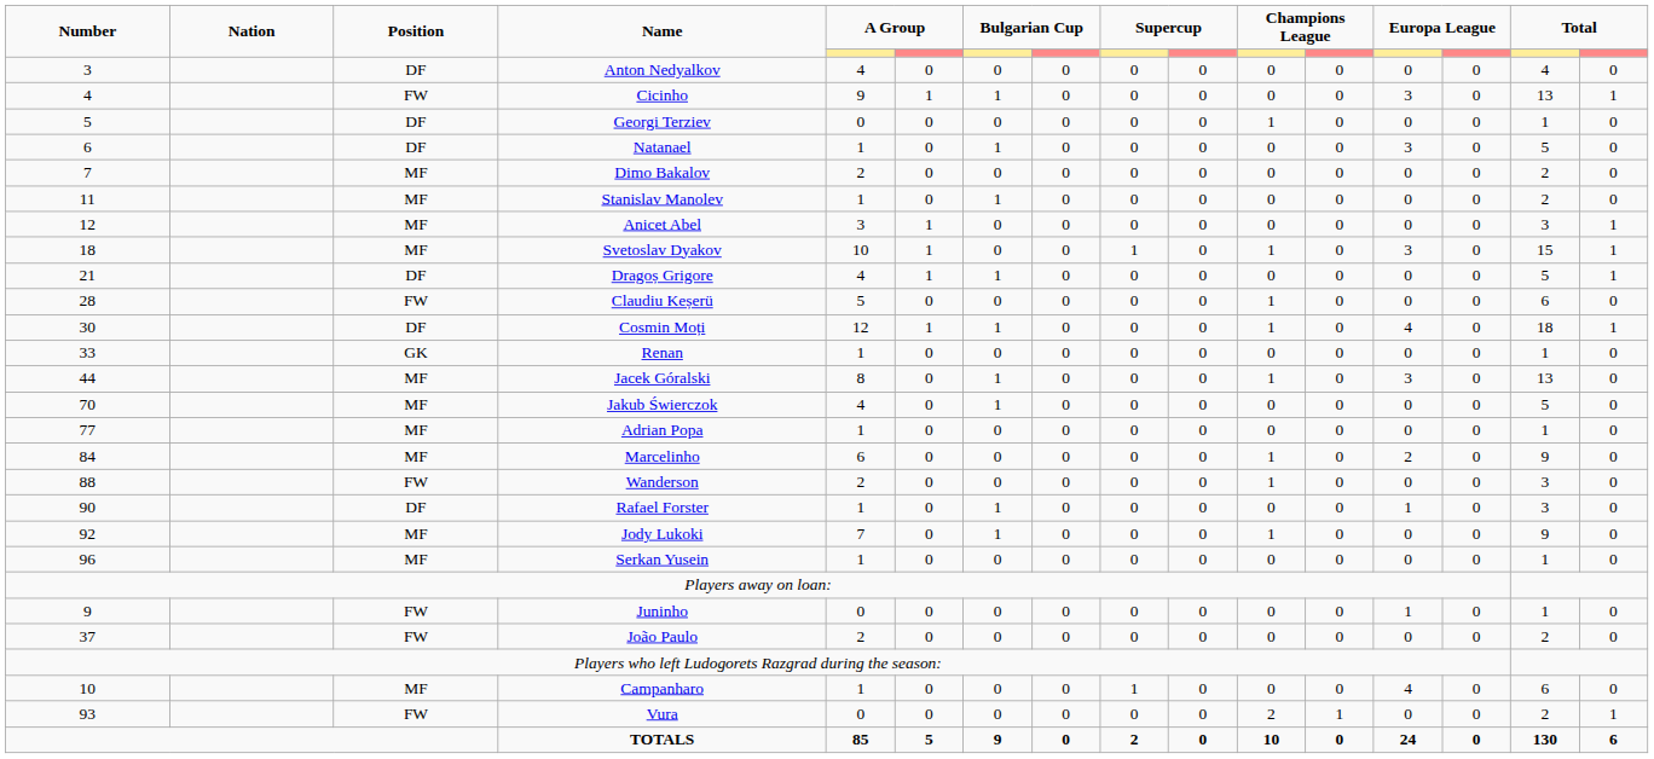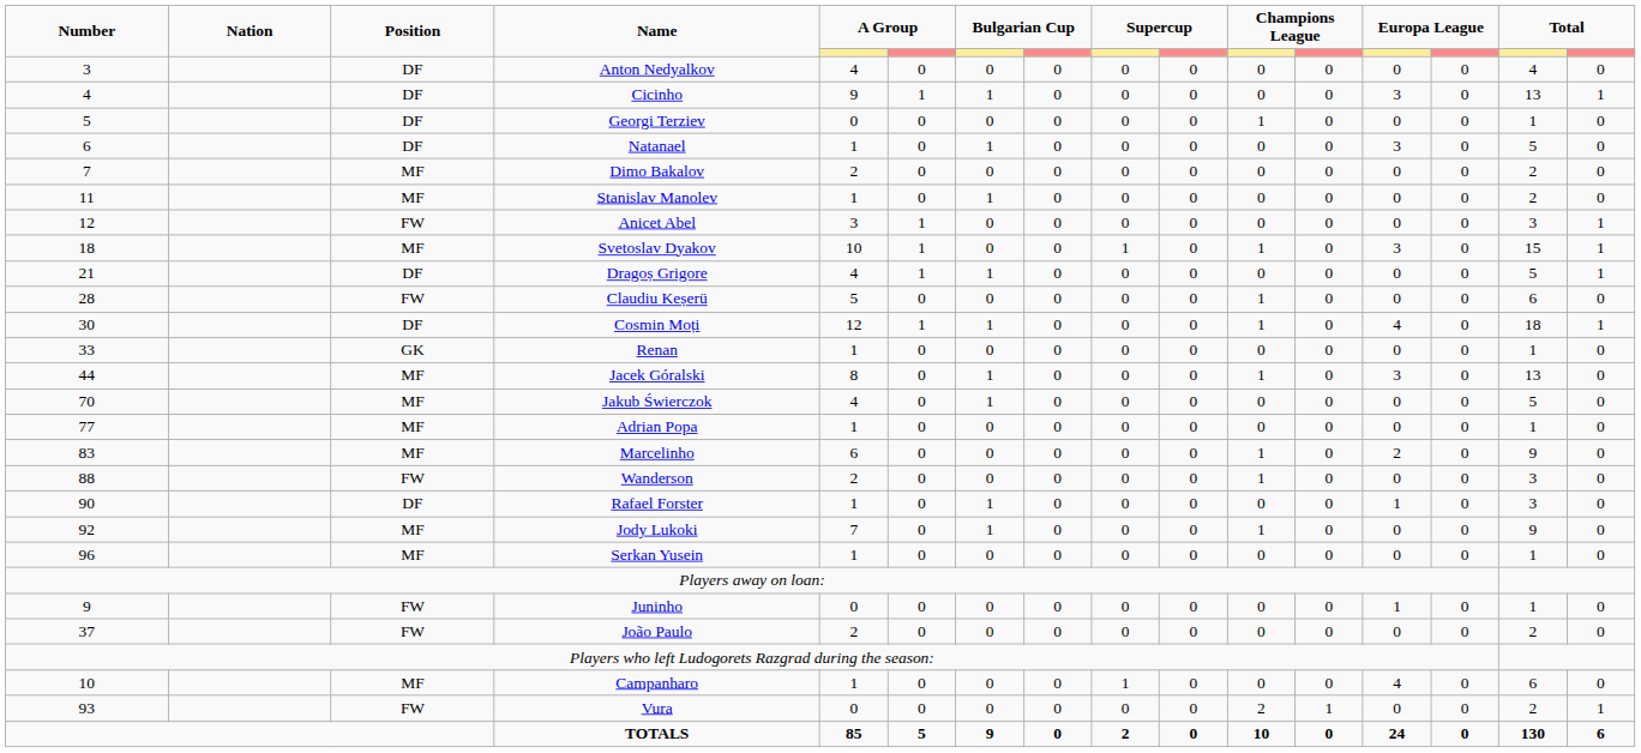 <table class="wikitable" style="font-size: 100%; text-align: center;">
 <tr>
 <td rowspan="2" width="10%" align="center"><strong>Number</strong></td>
 <td rowspan="2" width="10%" align="center"><strong>Nation</strong></td>
 <td rowspan="2" width="10%" align="center"><strong>Position</strong></td>
 <td rowspan="2" width="20%" align="center"><strong>Name</strong></td>
 <td colspan="2" align="center"><strong>A Group</strong></td>
 <td colspan="2" align="center"><strong>Bulgarian Cup</strong></td>
 <td colspan="2" align="center"><strong>Supercup</strong></td>
 <td colspan="2" align="center"><strong>Champions League</strong></td>
 <td colspan="2" align="center"><strong>Europa League</strong></td>
 <td colspan="2" align="center"><strong>Total</strong></td>
 </tr>
 <tr>
 <th width=60 style="background: #FFEE99"></th>
 <th width=60 style="background: #FF8888"></th>
 <th width=60 style="background: #FFEE99"></th>
 <th width=60 style="background: #FF8888"></th>
 <th width=60 style="background: #FFEE99"></th>
 <th width=60 style="background: #FF8888"></th>
 <th width=60 style="background: #FFEE99"></th>
 <th width=60 style="background: #FF8888"></th>
 <th width=60 style="background: #FFEE99"></th>
 <th width=60 style="background: #FF8888"></th>
 <th width=60 style="background: #FFEE99"></th>
 <th width=60 style="background: #FF8888"></th>
 </tr>
 <tr>
 <td>3</td>
 <td></td>
 <td>DF</td>
 <td><a href='#'>Anton Nedyalkov</a></td>
 <td>4</td>
 <td>0</td>
 <td>0</td>
 <td>0</td>
 <td>0</td>
 <td>0</td>
 <td>0</td>
 <td>0</td>
 <td>0</td>
 <td>0</td>
 <td>4</td>
 <td>0</td>
 </tr>
 <tr>
 <td>4</td>
 <td></td>
-<td>FW</td>
+<td>DF</td>
 <td><a href='#'>Cicinho</a></td>
 <td>9</td>
 <td>1</td>
 <td>1</td>
 <td>0</td>
 <td>0</td>
 <td>0</td>
 <td>0</td>
 <td>0</td>
 <td>3</td>
 <td>0</td>
 <td>13</td>
 <td>1</td>
 </tr>
 <tr>
 <td>5</td>
 <td></td>
 <td>DF</td>
 <td><a href='#'>Georgi Terziev</a></td>
 <td>0</td>
 <td>0</td>
 <td>0</td>
 <td>0</td>
 <td>0</td>
 <td>0</td>
 <td>1</td>
 <td>0</td>
 <td>0</td>
 <td>0</td>
 <td>1</td>
 <td>0</td>
 </tr>
 <tr>
 <td>6</td>
 <td></td>
 <td>DF</td>
 <td><a href='#'>Natanael</a></td>
 <td>1</td>
 <td>0</td>
 <td>1</td>
 <td>0</td>
 <td>0</td>
 <td>0</td>
 <td>0</td>
 <td>0</td>
 <td>3</td>
 <td>0</td>
 <td>5</td>
 <td>0</td>
 </tr>
 <tr>
 <td>7</td>
 <td></td>
 <td>MF</td>
 <td><a href='#'>Dimo Bakalov</a></td>
 <td>2</td>
 <td>0</td>
 <td>0</td>
 <td>0</td>
 <td>0</td>
 <td>0</td>
 <td>0</td>
 <td>0</td>
 <td>0</td>
 <td>0</td>
 <td>2</td>
 <td>0</td>
 </tr>
 <tr>
 <td>11</td>
 <td></td>
 <td>MF</td>
 <td><a href='#'>Stanislav Manolev</a></td>
 <td>1</td>
 <td>0</td>
 <td>1</td>
 <td>0</td>
 <td>0</td>
 <td>0</td>
 <td>0</td>
 <td>0</td>
 <td>0</td>
 <td>0</td>
 <td>2</td>
 <td>0</td>
 </tr>
 <tr>
 <td>12</td>
 <td></td>
-<td>MF</td>
+<td>FW</td>
 <td><a href='#'>Anicet Abel</a></td>
 <td>3</td>
 <td>1</td>
 <td>0</td>
 <td>0</td>
 <td>0</td>
 <td>0</td>
 <td>0</td>
 <td>0</td>
 <td>0</td>
 <td>0</td>
 <td>3</td>
 <td>1</td>
 </tr>
 <tr>
 <td>18</td>
 <td></td>
 <td>MF</td>
 <td><a href='#'>Svetoslav Dyakov</a></td>
 <td>10</td>
 <td>1</td>
 <td>0</td>
 <td>0</td>
 <td>1</td>
 <td>0</td>
 <td>1</td>
 <td>0</td>
 <td>3</td>
 <td>0</td>
 <td>15</td>
 <td>1</td>
 </tr>
 <tr>
 <td>21</td>
 <td></td>
 <td>DF</td>
 <td><a href='#'>Dragoș Grigore</a></td>
 <td>4</td>
 <td>1</td>
 <td>1</td>
 <td>0</td>
 <td>0</td>
 <td>0</td>
 <td>0</td>
 <td>0</td>
 <td>0</td>
 <td>0</td>
 <td>5</td>
 <td>1</td>
 </tr>
 <tr>
 <td>28</td>
 <td></td>
 <td>FW</td>
 <td><a href='#'>Claudiu Keșerü</a></td>
 <td>5</td>
 <td>0</td>
 <td>0</td>
 <td>0</td>
 <td>0</td>
 <td>0</td>
 <td>1</td>
 <td>0</td>
 <td>0</td>
 <td>0</td>
 <td>6</td>
 <td>0</td>
 </tr>
 <tr>
 <td>30</td>
 <td></td>
 <td>DF</td>
 <td><a href='#'>Cosmin Moți</a></td>
 <td>12</td>
 <td>1</td>
 <td>1</td>
 <td>0</td>
 <td>0</td>
 <td>0</td>
 <td>1</td>
 <td>0</td>
 <td>4</td>
 <td>0</td>
 <td>18</td>
 <td>1</td>
 </tr>
 <tr>
 <td>33</td>
 <td></td>
 <td>GK</td>
 <td><a href='#'>Renan</a></td>
 <td>1</td>
 <td>0</td>
 <td>0</td>
 <td>0</td>
 <td>0</td>
 <td>0</td>
 <td>0</td>
 <td>0</td>
 <td>0</td>
 <td>0</td>
 <td>1</td>
 <td>0</td>
 </tr>
 <tr>
 <td>44</td>
 <td></td>
 <td>MF</td>
 <td><a href='#'>Jacek Góralski</a></td>
 <td>8</td>
 <td>0</td>
 <td>1</td>
 <td>0</td>
 <td>0</td>
 <td>0</td>
 <td>1</td>
 <td>0</td>
 <td>3</td>
 <td>0</td>
 <td>13</td>
 <td>0</td>
 </tr>
 <tr>
 <td>70</td>
 <td></td>
 <td>MF</td>
 <td><a href='#'>Jakub Świerczok</a></td>
 <td>4</td>
 <td>0</td>
 <td>1</td>
 <td>0</td>
 <td>0</td>
 <td>0</td>
 <td>0</td>
 <td>0</td>
 <td>0</td>
 <td>0</td>
 <td>5</td>
 <td>0</td>
 </tr>
 <tr>
 <td>77</td>
 <td></td>
 <td>MF</td>
 <td><a href='#'>Adrian Popa</a></td>
 <td>1</td>
 <td>0</td>
 <td>0</td>
 <td>0</td>
 <td>0</td>
 <td>0</td>
 <td>0</td>
 <td>0</td>
 <td>0</td>
 <td>0</td>
 <td>1</td>
 <td>0</td>
 </tr>
 <tr>
-<td>84</td>
+<td>83</td>
 <td></td>
 <td>MF</td>
 <td><a href='#'>Marcelinho</a></td>
 <td>6</td>
 <td>0</td>
 <td>0</td>
 <td>0</td>
 <td>0</td>
 <td>0</td>
 <td>1</td>
 <td>0</td>
 <td>2</td>
 <td>0</td>
 <td>9</td>
 <td>0</td>
 </tr>
 <tr>
 <td>88</td>
 <td></td>
 <td>FW</td>
 <td><a href='#'>Wanderson</a></td>
 <td>2</td>
 <td>0</td>
 <td>0</td>
 <td>0</td>
 <td>0</td>
 <td>0</td>
 <td>1</td>
 <td>0</td>
 <td>0</td>
 <td>0</td>
 <td>3</td>
 <td>0</td>
 </tr>
 <tr>
 <td>90</td>
 <td></td>
 <td>DF</td>
 <td><a href='#'>Rafael Forster</a></td>
 <td>1</td>
 <td>0</td>
 <td>1</td>
 <td>0</td>
 <td>0</td>
 <td>0</td>
 <td>0</td>
 <td>0</td>
 <td>1</td>
 <td>0</td>
 <td>3</td>
 <td>0</td>
 </tr>
 <tr>
 <td>92</td>
 <td></td>
 <td>MF</td>
 <td><a href='#'>Jody Lukoki</a></td>
 <td>7</td>
 <td>0</td>
 <td>1</td>
 <td>0</td>
 <td>0</td>
 <td>0</td>
 <td>1</td>
 <td>0</td>
 <td>0</td>
 <td>0</td>
 <td>9</td>
 <td>0</td>
 </tr>
 <tr>
 <td>96</td>
 <td></td>
 <td>MF</td>
 <td><a href='#'>Serkan Yusein</a></td>
 <td>1</td>
 <td>0</td>
 <td>0</td>
 <td>0</td>
 <td>0</td>
 <td>0</td>
 <td>0</td>
 <td>0</td>
 <td>0</td>
 <td>0</td>
 <td>1</td>
 <td>0</td>
 </tr>
 <tr>
 <td colspan="14"><em>Players away on loan:</em></td>
 </tr>
 <tr>
 <td>9</td>
 <td></td>
 <td>FW</td>
 <td><a href='#'>Juninho</a></td>
 <td>0</td>
 <td>0</td>
 <td>0</td>
 <td>0</td>
 <td>0</td>
 <td>0</td>
 <td>0</td>
 <td>0</td>
 <td>1</td>
 <td>0</td>
 <td>1</td>
 <td>0</td>
 </tr>
 <tr>
 <td>37</td>
 <td></td>
 <td>FW</td>
 <td><a href='#'>João Paulo</a></td>
 <td>2</td>
 <td>0</td>
 <td>0</td>
 <td>0</td>
 <td>0</td>
 <td>0</td>
 <td>0</td>
 <td>0</td>
 <td>0</td>
 <td>0</td>
 <td>2</td>
 <td>0</td>
 </tr>
 <tr>
 <td colspan="14"><em>Players who left Ludogorets Razgrad during the season:</em></td>
 </tr>
 <tr>
 <td>10</td>
 <td></td>
 <td>MF</td>
 <td><a href='#'>Campanharo</a></td>
 <td>1</td>
 <td>0</td>
 <td>0</td>
 <td>0</td>
 <td>1</td>
 <td>0</td>
 <td>0</td>
 <td>0</td>
 <td>4</td>
 <td>0</td>
 <td>6</td>
 <td>0</td>
 </tr>
 <tr>
 <td>93</td>
 <td></td>
 <td>FW</td>
 <td><a href='#'>Vura</a></td>
 <td>0</td>
 <td>0</td>
 <td>0</td>
 <td>0</td>
 <td>0</td>
 <td>0</td>
 <td>2</td>
 <td>1</td>
 <td>0</td>
 <td>0</td>
 <td>2</td>
 <td>1</td>
 </tr>
 <tr>
 <td colspan="3"></td>
 <td><strong>TOTALS</strong></td>
 <td><strong>85</strong></td>
 <td><strong>5</strong></td>
 <td><strong>9</strong></td>
 <td><strong>0</strong></td>
 <td><strong>2</strong></td>
 <td><strong>0</strong></td>
 <td><strong>10</strong></td>
 <td><strong>0</strong></td>
 <td><strong>24</strong></td>
 <td><strong>0</strong></td>
 <td><strong>130</strong></td>
 <td><strong>6</strong></td>
 </tr>
 </table>
